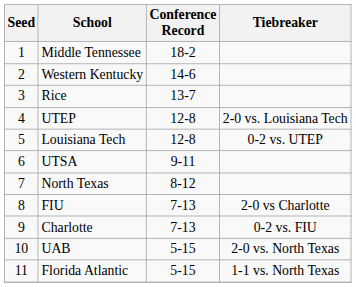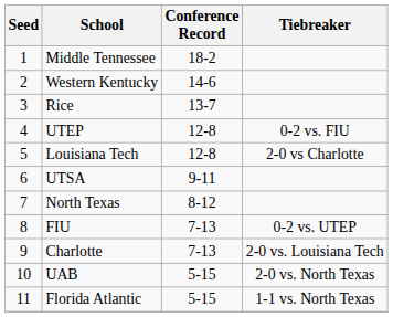 <table class="wikitable" style="text-align:center">
 <tr>
 <th>Seed</th>
 <th>School</th>
 <th>Conference<br>Record</th>
 <th>Tiebreaker</th>
 </tr>
 <tr>
 <td>1</td>
 <td align="left">Middle Tennessee</td>
 <td>18-2</td>
 <td align="left"></td>
 </tr>
 <tr>
 <td>2</td>
 <td align=left>Western Kentucky</td>
 <td>14-6</td>
 <td align="left"></td>
 </tr>
 <tr>
 <td>3</td>
 <td align=left>Rice</td>
 <td>13-7</td>
 <td align="left"></td>
 </tr>
 <tr>
 <td>4</td>
 <td align=left>UTEP</td>
 <td>12-8</td>
-<td>2-0 vs. Louisiana Tech</td>
+<td>0-2 vs. FIU</td>
 </tr>
 <tr>
 <td>5</td>
 <td align=left>Louisiana Tech</td>
 <td>12-8</td>
-<td>0-2 vs. UTEP</td>
+<td>2-0 vs Charlotte</td>
 </tr>
 <tr>
 <td>6</td>
 <td align=left>UTSA</td>
 <td>9-11</td>
 <td align="left"></td>
 </tr>
 <tr>
 <td>7</td>
 <td align=left>North Texas</td>
 <td>8-12</td>
 <td align="left"></td>
 </tr>
 <tr>
 <td>8</td>
 <td align=left>FIU</td>
 <td>7-13</td>
-<td>2-0 vs Charlotte</td>
+<td>0-2 vs. UTEP</td>
 </tr>
 <tr>
 <td>9</td>
 <td align=left>Charlotte</td>
 <td>7-13</td>
-<td>0-2 vs. FIU</td>
+<td>2-0 vs. Louisiana Tech</td>
 </tr>
 <tr>
 <td>10</td>
 <td align=left>UAB</td>
 <td>5-15</td>
 <td>2-0 vs. North Texas</td>
 </tr>
 <tr>
 <td>11</td>
 <td align=left>Florida Atlantic</td>
 <td>5-15</td>
 <td>1-1 vs. North Texas</td>
 </tr>
 <tr>
 </tr>
 </table>
